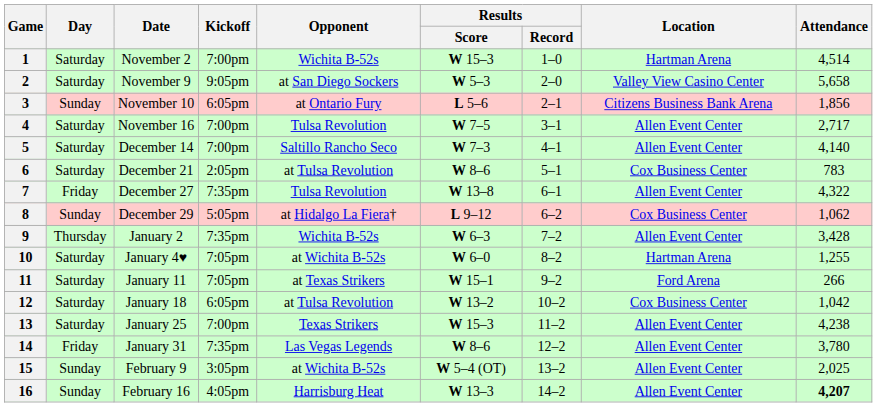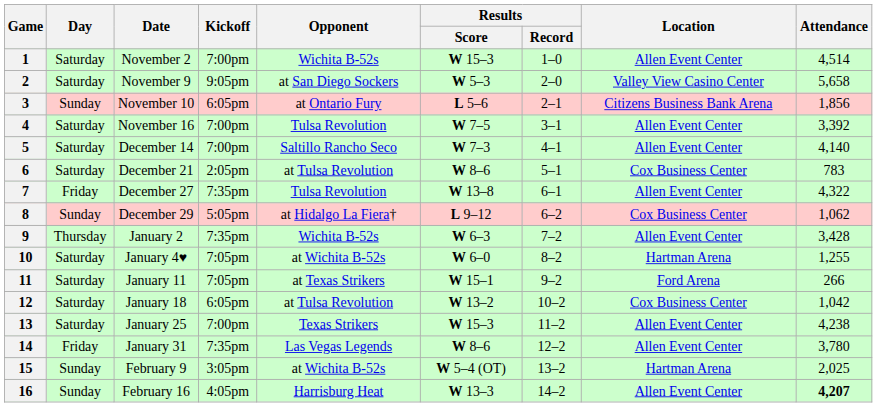 <table class="wikitable">
 <tr>
 <th rowspan="2" width="40">Game</th>
 <th rowspan="2" width="70">Day</th>
 <th rowspan="2" width="90">Date</th>
 <th rowspan="2" width="60">Kickoff</th>
 <th rowspan="2" width="180">Opponent</th>
 <th colspan="2" width="170">Results</th>
 <th rowspan="2" width="240">Location</th>
 <th rowspan="2" width="80">Attendance</th>
 </tr>
 <tr>
 <th width="110">Score</th>
 <th width="60">Record</th>
 </tr>
 <tr align="center" bgcolor="#CCFFCC">
 <th>1</th>
 <td>Saturday</td>
 <td>November 2</td>
 <td>7:00pm</td>
 <td><a href='#'>Wichita B-52s</a></td>
 <td><strong>W</strong> 15–3</td>
 <td>1–0</td>
-<td><a href='#'>Hartman Arena</a></td>
+<td><a href='#'>Allen Event Center</a></td>
 <td>4,514</td>
 </tr>
 <tr align="center" bgcolor="#CCFFCC">
 <th>2</th>
 <td>Saturday</td>
 <td>November 9</td>
 <td>9:05pm</td>
 <td>at <a href='#'>San Diego Sockers</a></td>
 <td><strong>W</strong> 5–3</td>
 <td>2–0</td>
 <td><a href='#'>Valley View Casino Center</a></td>
 <td>5,658</td>
 </tr>
 <tr align="center" bgcolor="#FFCCCC">
 <th>3</th>
 <td>Sunday</td>
 <td>November 10</td>
 <td>6:05pm</td>
 <td>at <a href='#'>Ontario Fury</a></td>
 <td><strong>L</strong> 5–6</td>
 <td>2–1</td>
 <td><a href='#'>Citizens Business Bank Arena</a></td>
 <td>1,856</td>
 </tr>
 <tr align="center" bgcolor="#CCFFCC">
 <th>4</th>
 <td>Saturday</td>
 <td>November 16</td>
 <td>7:00pm</td>
 <td><a href='#'>Tulsa Revolution</a></td>
 <td><strong>W</strong> 7–5</td>
 <td>3–1</td>
 <td><a href='#'>Allen Event Center</a></td>
-<td>2,717</td>
+<td>3,392</td>
 </tr>
 <tr align="center" bgcolor="#CCFFCC">
 <th>5</th>
 <td>Saturday</td>
 <td>December 14</td>
 <td>7:00pm</td>
 <td><a href='#'>Saltillo Rancho Seco</a></td>
 <td><strong>W</strong> 7–3</td>
 <td>4–1</td>
 <td><a href='#'>Allen Event Center</a></td>
 <td>4,140</td>
 </tr>
 <tr align="center" bgcolor="#CCFFCC">
 <th>6</th>
 <td>Saturday</td>
 <td>December 21</td>
 <td>2:05pm</td>
 <td>at <a href='#'>Tulsa Revolution</a></td>
 <td><strong>W</strong> 8–6</td>
 <td>5–1</td>
 <td><a href='#'>Cox Business Center</a></td>
 <td>783</td>
 </tr>
 <tr align="center" bgcolor="#CCFFCC">
 <th>7</th>
 <td>Friday</td>
 <td>December 27</td>
 <td>7:35pm</td>
 <td><a href='#'>Tulsa Revolution</a></td>
 <td><strong>W</strong> 13–8</td>
 <td>6–1</td>
 <td><a href='#'>Allen Event Center</a></td>
 <td>4,322</td>
 </tr>
 <tr align="center" bgcolor="#FFCCCC">
 <th>8</th>
 <td>Sunday</td>
 <td>December 29</td>
 <td>5:05pm</td>
 <td>at <a href='#'>Hidalgo La Fiera</a>†</td>
 <td><strong>L</strong> 9–12</td>
 <td>6–2</td>
 <td><a href='#'>Cox Business Center</a></td>
 <td>1,062</td>
 </tr>
 <tr align="center" bgcolor="#CCFFCC">
 <th>9</th>
 <td>Thursday</td>
 <td>January 2</td>
 <td>7:35pm</td>
 <td><a href='#'>Wichita B-52s</a></td>
 <td><strong>W</strong> 6–3</td>
 <td>7–2</td>
 <td><a href='#'>Allen Event Center</a></td>
 <td>3,428</td>
 </tr>
 <tr align="center"  bgcolor="#CCFFCC">
 <th>10</th>
 <td>Saturday</td>
 <td>January 4♥</td>
 <td>7:05pm</td>
 <td>at <a href='#'>Wichita B-52s</a></td>
 <td><strong>W</strong> 6–0</td>
 <td>8–2</td>
 <td><a href='#'>Hartman Arena</a></td>
 <td>1,255</td>
 </tr>
 <tr align="center" bgcolor="#CCFFCC">
 <th>11</th>
 <td>Saturday</td>
 <td>January 11</td>
 <td>7:05pm</td>
 <td>at <a href='#'>Texas Strikers</a></td>
 <td><strong>W</strong> 15–1</td>
 <td>9–2</td>
 <td><a href='#'>Ford Arena</a></td>
 <td>266</td>
 </tr>
 <tr align="center" bgcolor="#CCFFCC">
 <th>12</th>
 <td>Saturday</td>
 <td>January 18</td>
 <td>6:05pm</td>
 <td>at <a href='#'>Tulsa Revolution</a></td>
 <td><strong>W</strong> 13–2</td>
 <td>10–2</td>
 <td><a href='#'>Cox Business Center</a></td>
 <td>1,042</td>
 </tr>
 <tr align="center" bgcolor="#CCFFCC">
 <th>13</th>
 <td>Saturday</td>
 <td>January 25</td>
 <td>7:00pm</td>
 <td><a href='#'>Texas Strikers</a></td>
 <td><strong>W</strong> 15–3</td>
 <td>11–2</td>
 <td><a href='#'>Allen Event Center</a></td>
 <td>4,238</td>
 </tr>
 <tr align="center" bgcolor="#CCFFCC">
 <th>14</th>
 <td>Friday</td>
 <td>January 31</td>
 <td>7:35pm</td>
 <td><a href='#'>Las Vegas Legends</a></td>
 <td><strong>W</strong> 8–6</td>
 <td>12–2</td>
 <td><a href='#'>Allen Event Center</a></td>
 <td>3,780</td>
 </tr>
 <tr align="center" bgcolor="#CCFFCC">
 <th>15</th>
 <td>Sunday</td>
 <td>February 9</td>
 <td>3:05pm</td>
 <td>at <a href='#'>Wichita B-52s</a></td>
 <td><strong>W</strong> 5–4 (OT)</td>
 <td>13–2</td>
-<td><a href='#'>Allen Event Center</a></td>
+<td><a href='#'>Hartman Arena</a></td>
 <td>2,025</td>
 </tr>
 <tr align="center" bgcolor="#CCFFCC">
 <th>16</th>
 <td>Sunday</td>
 <td>February 16</td>
 <td>4:05pm</td>
 <td><a href='#'>Harrisburg Heat</a></td>
 <td><strong>W</strong> 13–3</td>
 <td>14–2</td>
 <td><a href='#'>Allen Event Center</a></td>
 <td><strong>4,207</strong></td>
 </tr>
 </table>
